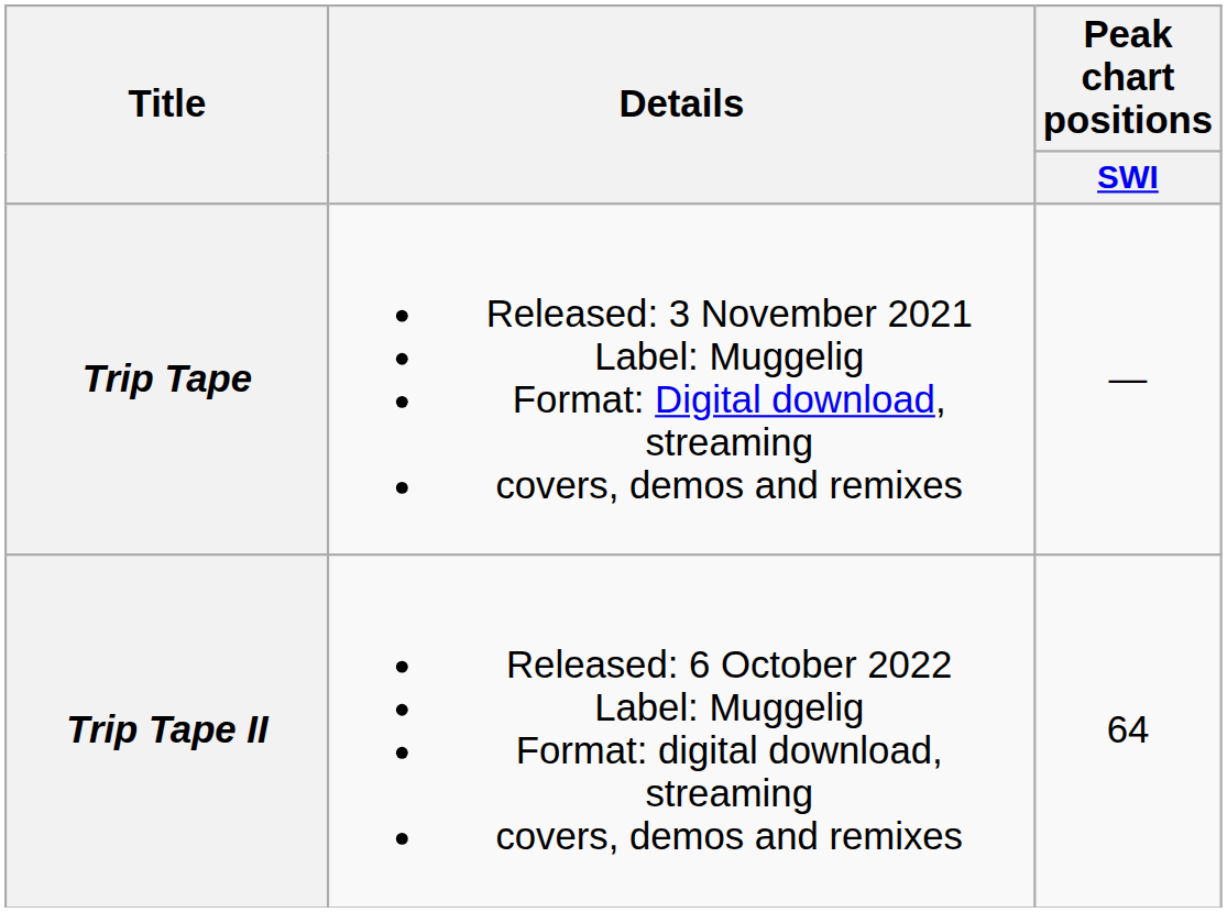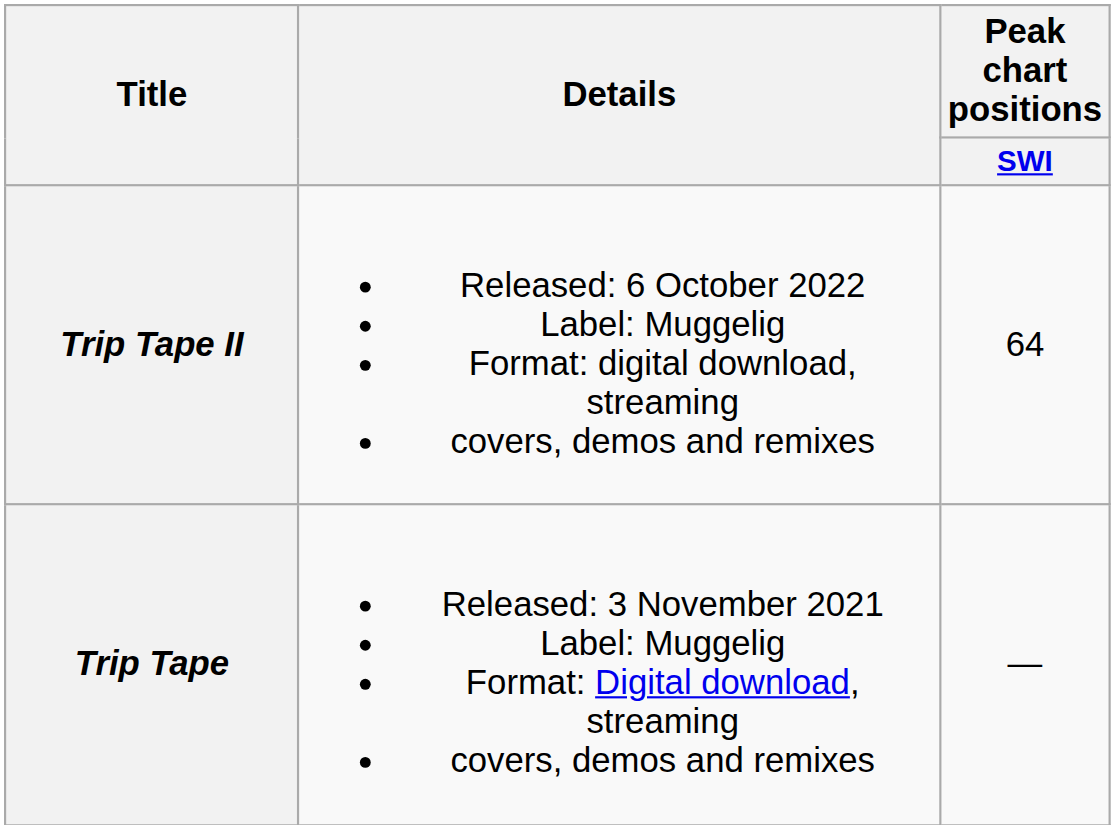 <table class="wikitable plainrowheaders" style="text-align:center;">
 <tr>
 <th scope="col" rowspan="2" style="width:8em;">Title</th>
 <th scope="col" rowspan="2" style="width:18em;">Details</th>
 <th scope="col" colspan="1">Peak chart positions</th>
 </tr>
 <tr>
 <th scope="col" style="width:3em;font-size:85%;"><a href='#'>SWI</a><br></th>
 </tr>
 <tr>
+<th scope="row"><em>Trip Tape II</em></th>
+<td><br><ul><li>Released: 6 October 2022</li><li>Label: Muggelig</li><li>Format: digital download, streaming</li><li>covers, demos and remixes</li></ul></td>
+<td>64</td>
+</tr>
+<tr>
 <th scope="row"><em>Trip Tape</em></th>
 <td><br><ul><li>Released: 3 November 2021</li><li>Label: Muggelig</li><li>Format: <a href='#'>Digital download</a>, streaming</li><li>covers, demos and remixes</li></ul></td>
 <td>—</td>
 </tr>
-<tr>
-<th scope="row"><em>Trip Tape II</em></th>
-<td><br><ul><li>Released: 6 October 2022</li><li>Label: Muggelig</li><li>Format: digital download, streaming</li><li>covers, demos and remixes</li></ul></td>
-<td>64</td>
-</tr>
 </table>
